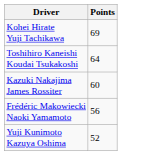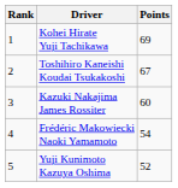 <table class="wikitable" style="font-size: 95%;">
 <tr>
+<th>Rank</th>
 <th>Driver</th>
 <th>Points</th>
 </tr>
 <tr>
+<td>1</td>
 <td> <a href='#'>Kohei Hirate</a><br> <a href='#'>Yuji Tachikawa</a></td>
 <td>69</td>
 </tr>
 <tr>
+<td>2</td>
 <td> <a href='#'>Toshihiro Kaneishi</a><br> <a href='#'>Koudai Tsukakoshi</a></td>
-<td>64</td>
+<td>67</td>
 </tr>
 <tr>
+<td>3</td>
 <td> <a href='#'>Kazuki Nakajima</a><br> <a href='#'>James Rossiter</a></td>
 <td>60</td>
 </tr>
 <tr>
+<td>4</td>
 <td> <a href='#'>Frédéric Makowiecki</a><br> <a href='#'>Naoki Yamamoto</a></td>
-<td>56</td>
+<td>54</td>
 </tr>
 <tr>
+<td>5</td>
 <td> <a href='#'>Yuji Kunimoto</a><br> <a href='#'>Kazuya Oshima</a></td>
 <td>52</td>
 </tr>
 </table>
